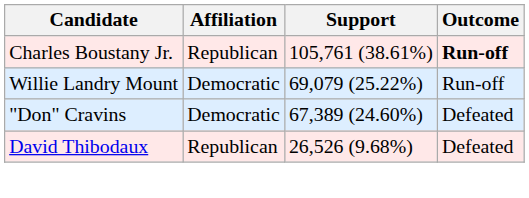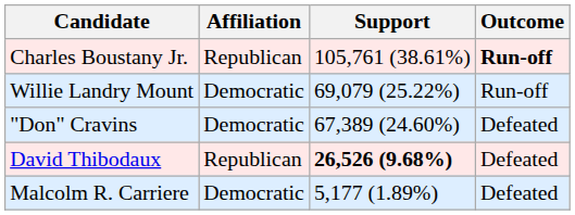 <table class="wikitable">
 <tr>
 <th>Candidate</th>
 <th>Affiliation</th>
 <th>Support</th>
 <th>Outcome</th>
 </tr>
 <tr>
 <td bgcolor=#FFE8E8>Charles Boustany Jr.</td>
 <td bgcolor=#FFE8E8>Republican</td>
 <td bgcolor=#FFE8E8>105,761 (38.61%)</td>
 <td bgcolor=#FFE8E8><strong>Run-off</strong></td>
 </tr>
 <tr>
 <td bgcolor=#DDEEFF>Willie Landry Mount</td>
 <td bgcolor=#DDEEFF>Democratic</td>
 <td bgcolor=#DDEEFF>69,079 (25.22%)</td>
 <td bgcolor=#DDEEFF>Run-off</td>
 </tr>
 <tr>
 <td bgcolor=#DDEEFF>"Don" Cravins</td>
 <td bgcolor=#DDEEFF>Democratic</td>
 <td bgcolor=#DDEEFF>67,389 (24.60%)</td>
 <td bgcolor=#DDEEFF>Defeated</td>
 </tr>
 <tr>
 <td bgcolor=#FFE8E8><a href='#'>David Thibodaux</a></td>
 <td bgcolor=#FFE8E8>Republican</td>
-<td bgcolor=#FFE8E8>26,526 (9.68%)</td>
+<td bgcolor=#FFE8E8><strong>26,526 (9.68%)</strong></td>
 <td bgcolor=#FFE8E8>Defeated</td>
 </tr>
+<tr>
+<td bgcolor=#DDEEFF>Malcolm R. Carriere</td>
+<td bgcolor=#DDEEFF>Democratic</td>
+<td bgcolor=#DDEEFF>5,177 (1.89%)</td>
+<td bgcolor=#DDEEFF>Defeated</td>
+</tr>
 </table>
